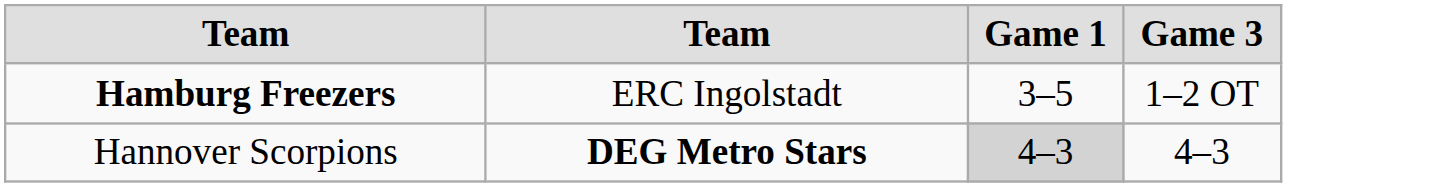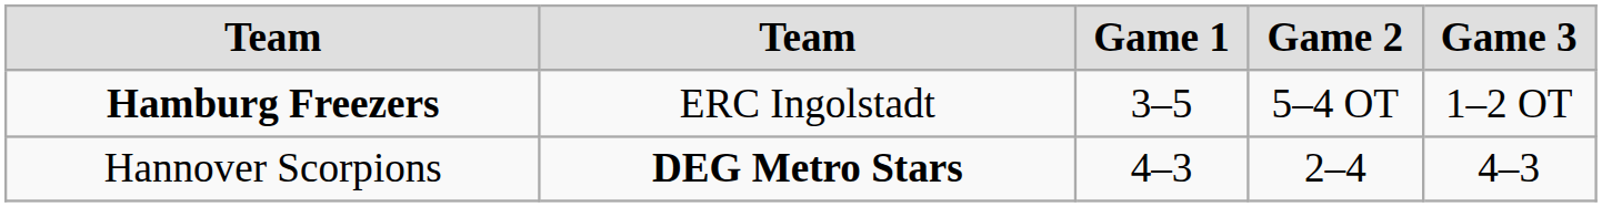 <table class="wikitable">
 <tr style="text-align:center; background:#dfdfdf;">
 <td style="width:200px; "><strong>Team</strong></td>
 <td style="width:200px; "><strong>Team</strong></td>
 <td style="width:60px; "><strong>Game 1</strong></td>
+<td style="width:60px; "><strong>Game 2</strong></td>
 <td style="width:60px; "><strong>Game 3</strong></td>
 </tr>
 <tr style="text-align:center;">
 <td><strong>Hamburg Freezers</strong></td>
 <td>ERC Ingolstadt</td>
 <td>3–5</td>
+<td>5–4 OT</td>
 <td>1–2 OT</td>
 </tr>
 <tr style="text-align:center;">
 <td>Hannover Scorpions</td>
 <td><strong>DEG Metro Stars</strong></td>
-<td style="background: lightgrey;">4–3</td>
+<td>4–3</td>
+<td>2–4</td>
 <td>4–3</td>
 </tr>
 </table>
